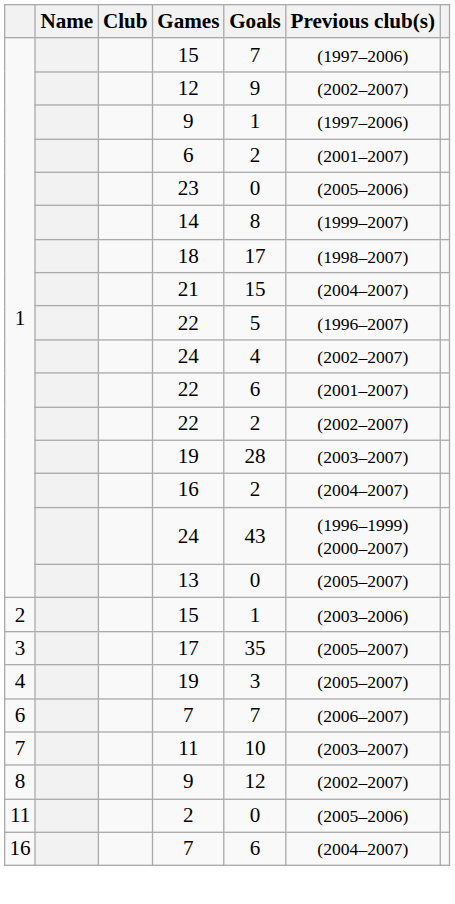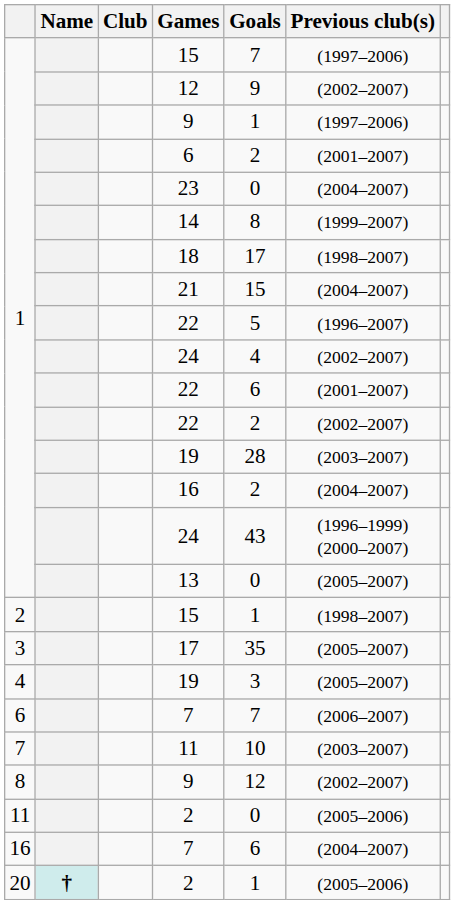 <table class="wikitable plainrowheaders sortable" style="text-align:center">
 <tr>
 <th scope="col"></th>
 <th scope="col">Name</th>
 <th scope="col">Club</th>
 <th scope="col">Games</th>
 <th scope="col">Goals</th>
 <th scope="col">Previous club(s)</th>
 <th scope="col" class="unsortable"></th>
 </tr>
 <tr>
 <td align=center rowspan=16>1</td>
 <th scope="row"></th>
 <td></td>
 <td>15</td>
 <td>7</td>
 <td> <small>(1997–2006)</small></td>
 <td></td>
 </tr>
 <tr>
 <th scope="row"></th>
 <td></td>
 <td>12</td>
 <td>9</td>
 <td> <small>(2002–2007)</small></td>
 <td></td>
 </tr>
 <tr>
 <th scope="row"></th>
 <td></td>
 <td>9</td>
 <td>1</td>
 <td> <small>(1997–2006)</small></td>
 <td></td>
 </tr>
 <tr>
 <th scope="row"></th>
 <td></td>
 <td>6</td>
 <td>2</td>
 <td> <small>(2001–2007)</small></td>
 <td></td>
 </tr>
 <tr>
 <th scope="row"></th>
 <td></td>
 <td>23</td>
 <td>0</td>
-<td> <small>(2005–2006)</small></td>
+<td> <small>(2004–2007)</small></td>
 <td></td>
 </tr>
 <tr>
 <th scope="row"></th>
 <td></td>
 <td>14</td>
 <td>8</td>
 <td> <small>(1999–2007)</small></td>
 <td></td>
 </tr>
 <tr>
 <th scope="row"></th>
 <td></td>
 <td>18</td>
 <td>17</td>
 <td> <small>(1998–2007)</small></td>
 <td></td>
 </tr>
 <tr>
 <th scope="row"></th>
 <td></td>
 <td>21</td>
 <td>15</td>
 <td> <small>(2004–2007)</small></td>
 <td></td>
 </tr>
 <tr>
 <th scope="row"></th>
 <td></td>
 <td>22</td>
 <td>5</td>
 <td> <small>(1996–2007)</small></td>
 <td></td>
 </tr>
 <tr>
 <th scope="row"></th>
 <td></td>
 <td>24</td>
 <td>4</td>
 <td> <small>(2002–2007)</small></td>
 <td></td>
 </tr>
 <tr>
 <th scope="row"></th>
 <td></td>
 <td>22</td>
 <td>6</td>
 <td> <small>(2001–2007)</small></td>
 <td></td>
 </tr>
 <tr>
 <th scope="row"></th>
 <td></td>
 <td>22</td>
 <td>2</td>
 <td> <small>(2002–2007)</small></td>
 <td></td>
 </tr>
 <tr>
 <th scope="row"></th>
 <td></td>
 <td>19</td>
 <td>28</td>
 <td> <small>(2003–2007)</small></td>
 <td></td>
 </tr>
 <tr>
 <th scope="row"></th>
 <td></td>
 <td>16</td>
 <td>2</td>
 <td> <small>(2004–2007)</small></td>
 <td></td>
 </tr>
 <tr>
 <th scope="row"></th>
 <td></td>
 <td>24</td>
 <td>43</td>
 <td> <small>(1996–1999)</small><br> <small>(2000–2007)</small></td>
 <td></td>
 </tr>
 <tr>
 <th scope="row"></th>
 <td></td>
 <td>13</td>
 <td>0</td>
 <td> <small>(2005–2007)</small></td>
 <td></td>
 </tr>
 <tr>
 <td>2</td>
 <th scope="row"></th>
 <td></td>
 <td>15</td>
 <td>1</td>
-<td> <small>(2003–2006)</small></td>
+<td> <small>(1998–2007)</small></td>
 <td></td>
 </tr>
 <tr>
 <td>3</td>
 <th scope="row"></th>
 <td></td>
 <td>17</td>
 <td>35</td>
 <td> <small>(2005–2007)</small></td>
 <td></td>
 </tr>
 <tr>
 <td>4</td>
 <th scope="row"></th>
 <td></td>
 <td>19</td>
 <td>3</td>
 <td> <small>(2005–2007)</small></td>
 <td></td>
 </tr>
 <tr>
 <td>6</td>
 <th scope="row"></th>
 <td></td>
 <td>7</td>
 <td>7</td>
 <td> <small>(2006–2007)</small></td>
 <td></td>
 </tr>
 <tr>
 <td>7</td>
 <th scope="row"></th>
 <td></td>
 <td>11</td>
 <td>10</td>
 <td> <small>(2003–2007)</small></td>
 <td></td>
 </tr>
 <tr>
 <td>8</td>
 <th scope="row"></th>
 <td></td>
 <td>9</td>
 <td>12</td>
 <td> <small>(2002–2007)</small></td>
 <td></td>
 </tr>
 <tr>
 <td>11</td>
 <th scope="row"></th>
 <td></td>
 <td>2</td>
 <td>0</td>
 <td> <small>(2005–2006)</small></td>
 <td></td>
 </tr>
 <tr>
 <td>16</td>
 <th scope="row"></th>
 <td></td>
 <td>7</td>
 <td>6</td>
 <td> <small>(2004–2007)</small></td>
 <td></td>
 </tr>
+<tr>
+<td>20</td>
+<th scope="row" align=left style="background:#CFECEC"> †</th>
+<td></td>
+<td>2</td>
+<td>1</td>
+<td> <small>(2005–2006)</small></td>
+<td></td>
+</tr>
 </table>
